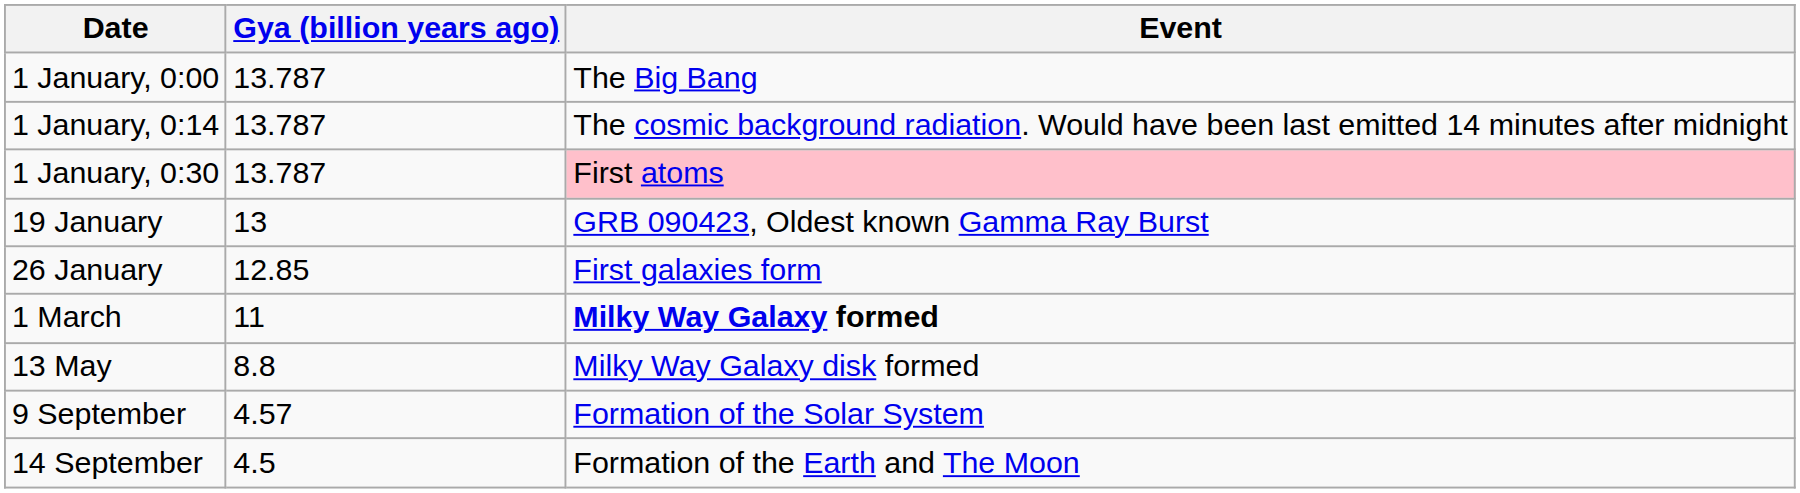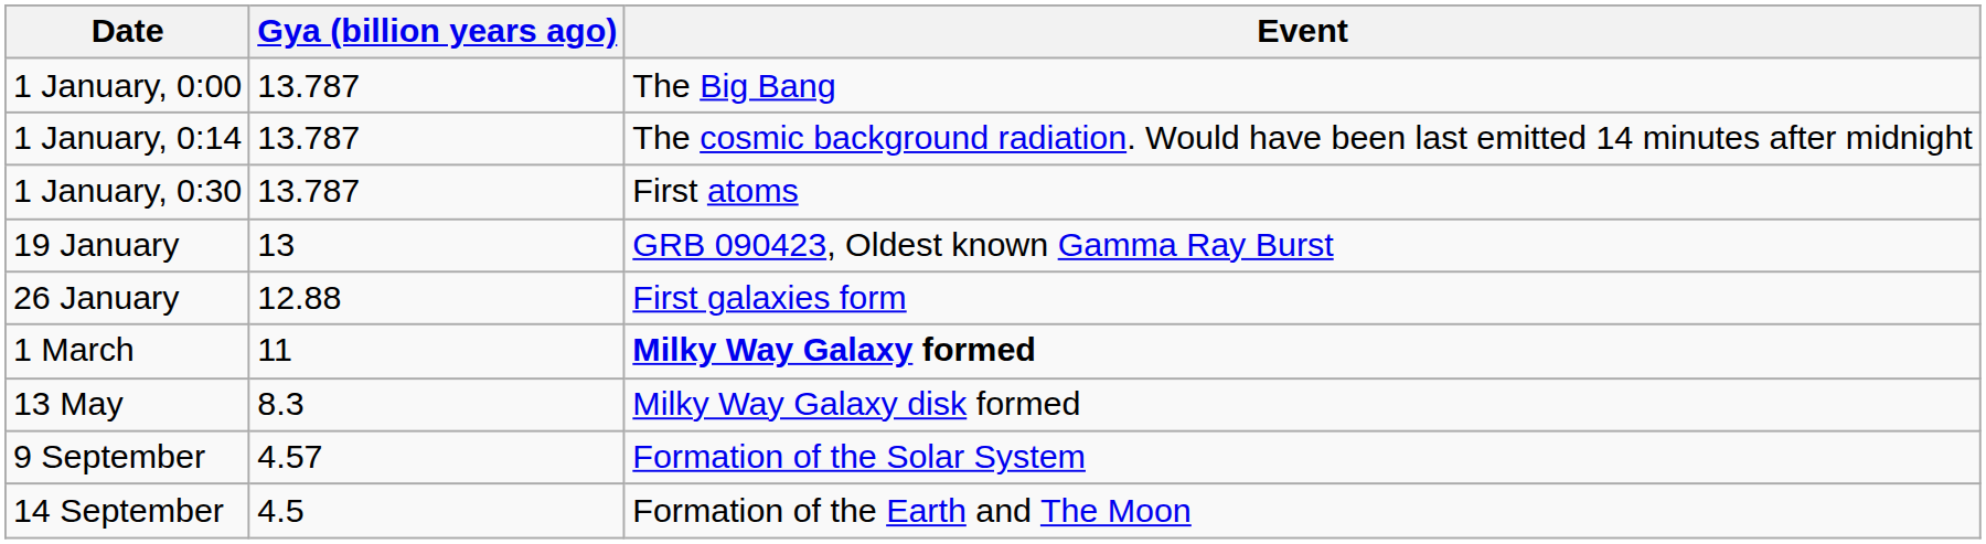 <table class="wikitable">
 <tr>
 <th>Date</th>
 <th><a href='#'>Gya (billion years ago)</a></th>
 <th>Event</th>
 </tr>
 <tr>
 <td>1 January, 0:00</td>
 <td>13.787</td>
 <td>The <a href='#'>Big Bang</a></td>
 </tr>
 <tr>
 <td>1 January, 0:14</td>
 <td>13.787</td>
 <td>The <a href='#'>cosmic background radiation</a>. Would have been last emitted 14 minutes after midnight</td>
 </tr>
 <tr>
 <td>1 January, 0:30</td>
 <td>13.787</td>
-<td style="background: pink;">First <a href='#'>atoms</a></td>
+<td>First <a href='#'>atoms</a></td>
 </tr>
 <tr>
 <td>19 January</td>
 <td>13</td>
 <td><a href='#'>GRB 090423</a>, Oldest known <a href='#'>Gamma Ray Burst</a></td>
 </tr>
 <tr>
 <td>26 January</td>
-<td>12.85</td>
+<td>12.88</td>
 <td><a href='#'>First galaxies form</a></td>
 </tr>
 <tr>
 <td>1 March</td>
 <td>11</td>
 <td><strong><a href='#'>Milky Way Galaxy</a> formed</strong></td>
 </tr>
 <tr>
 <td>13 May</td>
-<td>8.8</td>
+<td>8.3</td>
 <td><a href='#'>Milky Way Galaxy disk</a> formed</td>
 </tr>
 <tr>
 <td>9 September</td>
 <td>4.57</td>
 <td><a href='#'>Formation of the Solar System</a></td>
 </tr>
 <tr>
 <td>14 September</td>
 <td>4.5</td>
 <td>Formation of the <a href='#'>Earth</a> and <a href='#'>The Moon</a></td>
 </tr>
 </table>
